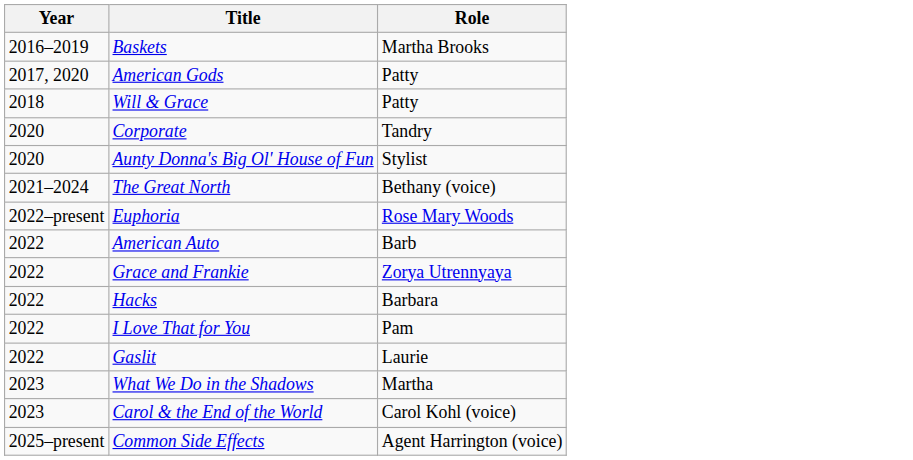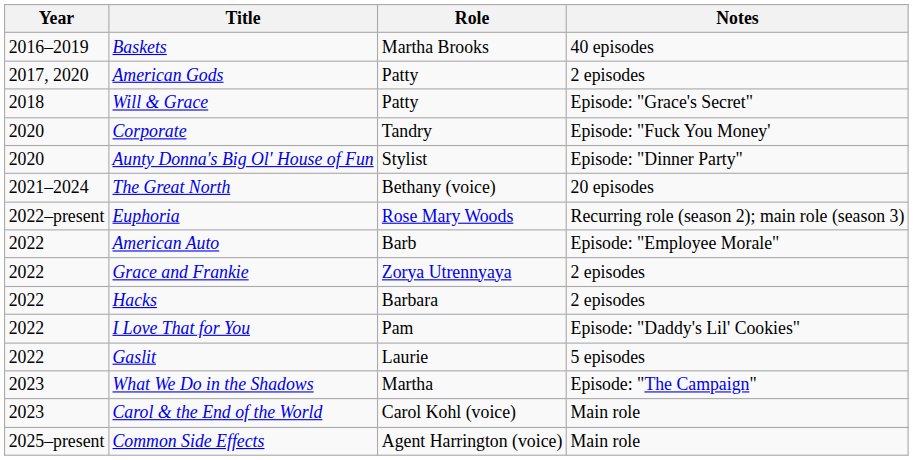 <table class="wikitable sortable">
 <tr>
 <th>Year</th>
 <th>Title</th>
 <th>Role</th>
+<th>Notes</th>
 </tr>
 <tr>
 <td>2016–2019</td>
 <td><a href='#'><em>Baskets</em></a></td>
 <td>Martha Brooks</td>
+<td>40 episodes</td>
 </tr>
 <tr>
 <td>2017, 2020</td>
 <td><a href='#'><em>American Gods</em></a></td>
 <td>Patty</td>
+<td>2 episodes</td>
 </tr>
 <tr>
 <td>2018</td>
 <td><em><a href='#'>Will & Grace</a></em></td>
 <td>Patty</td>
+<td>Episode: "Grace's Secret"</td>
 </tr>
 <tr>
 <td>2020</td>
 <td><a href='#'><em>Corporate</em></a></td>
 <td>Tandry</td>
+<td>Episode: "Fuck You Money'</td>
 </tr>
 <tr>
 <td>2020</td>
 <td><em><a href='#'>Aunty Donna's Big Ol' House of Fun</a></em></td>
 <td>Stylist</td>
+<td>Episode: "Dinner Party"</td>
 </tr>
 <tr>
 <td>2021–2024</td>
 <td><em><a href='#'>The Great North</a></em></td>
 <td>Bethany (voice)</td>
+<td>20 episodes</td>
 </tr>
 <tr>
 <td>2022–present</td>
 <td><a href='#'><em>Euphoria</em></a></td>
 <td><a href='#'>Rose Mary Woods</a></td>
+<td>Recurring role (season 2); main role (season 3)</td>
 </tr>
 <tr>
 <td>2022</td>
 <td><em><a href='#'>American Auto</a></em></td>
 <td>Barb</td>
+<td>Episode: "Employee Morale"</td>
 </tr>
 <tr>
 <td>2022</td>
 <td><em><a href='#'>Grace and Frankie</a></em></td>
 <td><a href='#'>Zorya Utrennyaya</a></td>
+<td>2 episodes</td>
 </tr>
 <tr>
 <td>2022</td>
 <td><a href='#'><em>Hacks</em></a></td>
 <td>Barbara</td>
+<td>2 episodes</td>
 </tr>
 <tr>
 <td>2022</td>
 <td><em><a href='#'>I Love That for You</a></em></td>
 <td>Pam</td>
+<td>Episode: "Daddy's Lil' Cookies"</td>
 </tr>
 <tr>
 <td>2022</td>
 <td><a href='#'><em>Gaslit</em></a></td>
 <td>Laurie</td>
+<td>5 episodes</td>
 </tr>
 <tr>
 <td>2023</td>
 <td><a href='#'><em>What We Do in the Shadows</em></a></td>
 <td>Martha</td>
+<td>Episode: "<a href='#'>The Campaign</a>"</td>
 </tr>
 <tr>
 <td>2023</td>
 <td><em><a href='#'>Carol & the End of the World</a></em></td>
 <td>Carol Kohl (voice)</td>
+<td>Main role</td>
 </tr>
 <tr>
 <td>2025–present</td>
 <td><em><a href='#'>Common Side Effects</a></em></td>
 <td>Agent Harrington (voice)</td>
+<td>Main role</td>
 </tr>
 </table>
